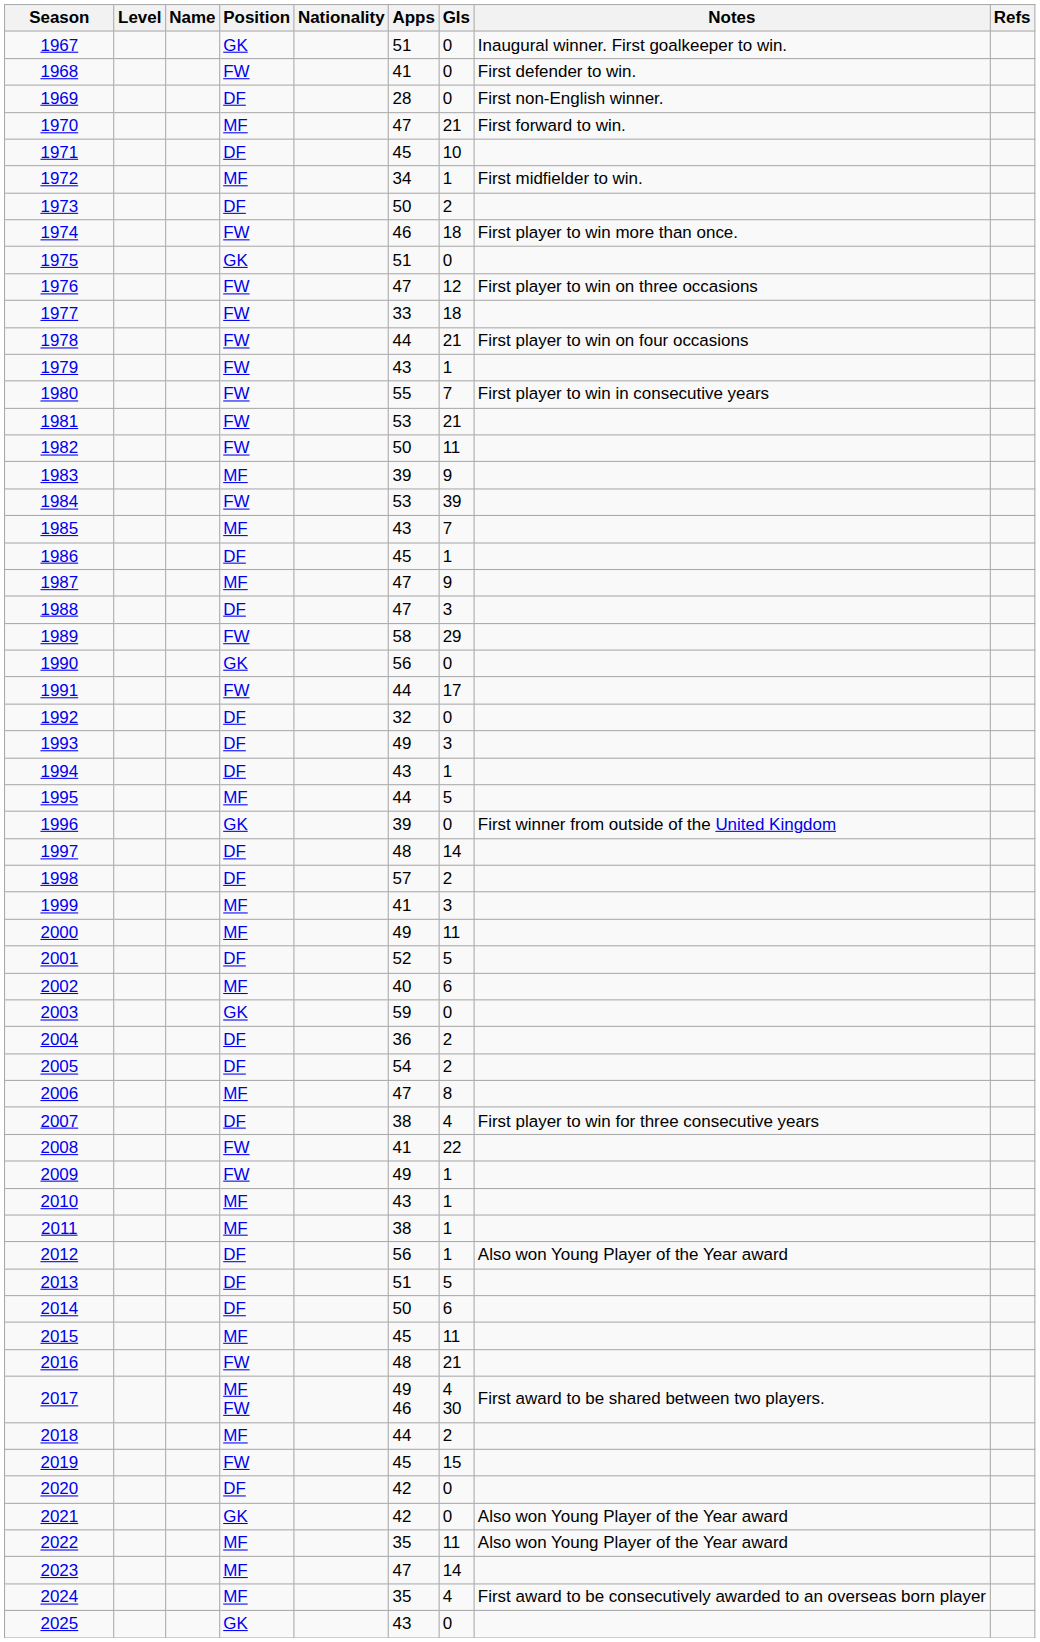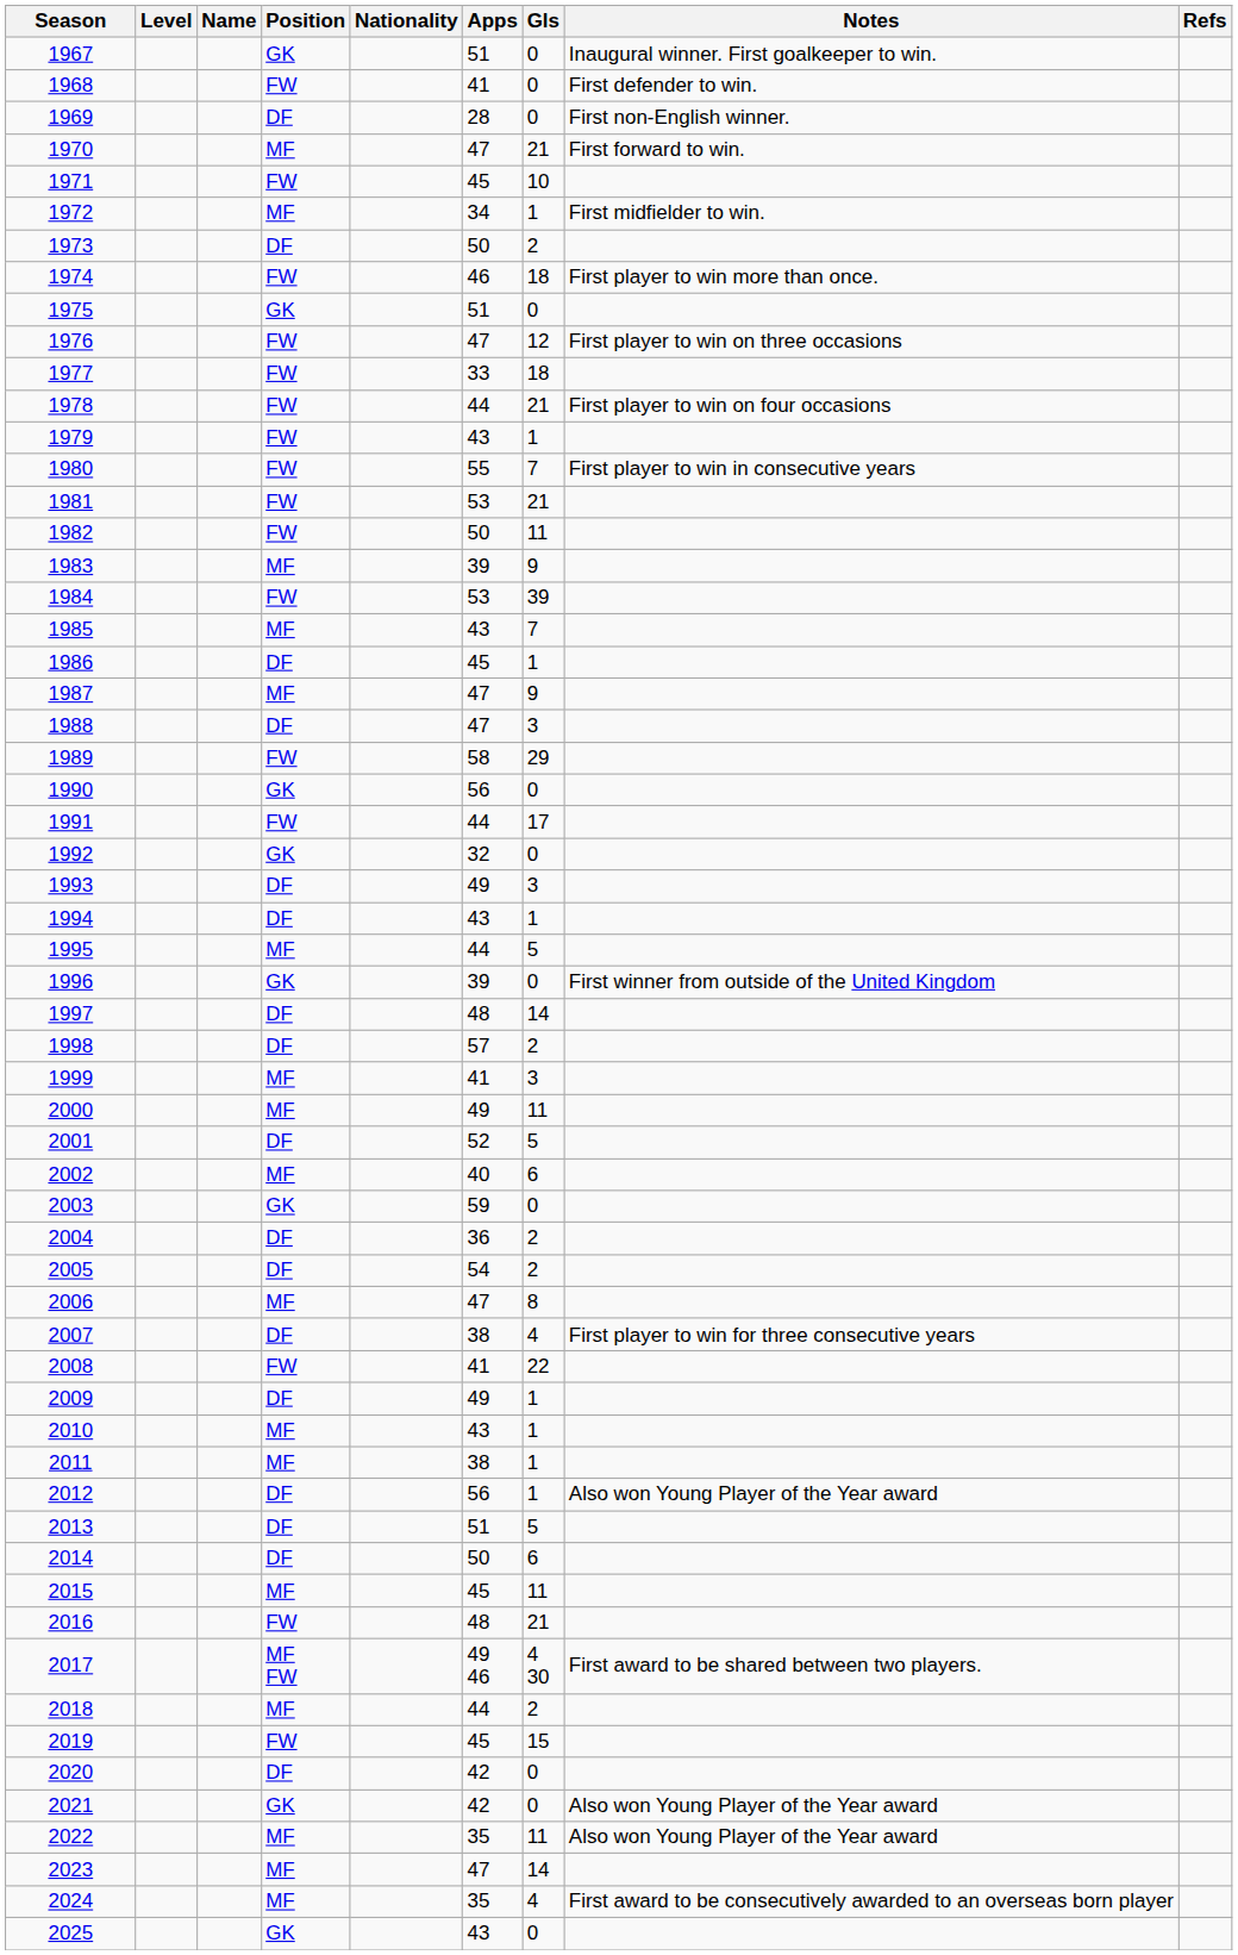 <table class="wikitable sortable" style="text-align: left;">
 <tr>
 <th style="width:6em">Season</th>
 <th>Level</th>
 <th>Name</th>
 <th>Position</th>
 <th>Nationality</th>
 <th>Apps</th>
 <th>Gls</th>
 <th class="unsortable">Notes</th>
 <th class="unsortable">Refs</th>
 </tr>
 <tr>
 <td align=center><a href='#'>1967</a></td>
 <td align="center"></td>
 <td></td>
 <td><a href='#'>GK</a></td>
 <td></td>
 <td>51</td>
 <td>0</td>
 <td>Inaugural winner.  First goalkeeper to win.</td>
 <td></td>
 </tr>
 <tr>
 <td align=center><a href='#'>1968</a></td>
 <td align="center"></td>
 <td></td>
 <td><a href='#'>FW</a></td>
 <td></td>
 <td>41</td>
 <td>0</td>
 <td>First defender to win.</td>
 <td></td>
 </tr>
 <tr>
 <td align=center><a href='#'>1969</a></td>
 <td align="center"></td>
 <td></td>
 <td><a href='#'>DF</a></td>
 <td></td>
 <td>28</td>
 <td>0</td>
 <td>First non-English winner.</td>
 <td></td>
 </tr>
 <tr>
 <td align=center><a href='#'>1970</a></td>
 <td align="center"></td>
 <td></td>
 <td><a href='#'>MF</a></td>
 <td></td>
 <td>47</td>
 <td>21</td>
 <td>First forward to win.</td>
 <td></td>
 </tr>
 <tr>
 <td align=center><a href='#'>1971</a></td>
 <td align="center"></td>
 <td></td>
-<td><a href='#'>DF</a></td>
+<td><a href='#'>FW</a></td>
 <td></td>
 <td>45</td>
 <td>10</td>
 <td></td>
 <td></td>
 </tr>
 <tr>
 <td align=center><a href='#'>1972</a></td>
 <td align="center"></td>
 <td></td>
 <td><a href='#'>MF</a></td>
 <td></td>
 <td>34</td>
 <td>1</td>
 <td>First midfielder to win.</td>
 <td></td>
 </tr>
 <tr>
 <td align=center><a href='#'>1973</a></td>
 <td align="center"></td>
 <td></td>
 <td><a href='#'>DF</a></td>
 <td></td>
 <td>50</td>
 <td>2</td>
 <td></td>
 <td></td>
 </tr>
 <tr>
 <td align=center><a href='#'>1974</a></td>
 <td align="center"></td>
 <td></td>
 <td><a href='#'>FW</a></td>
 <td></td>
 <td>46</td>
 <td>18</td>
 <td>First player to win more than once.</td>
 <td></td>
 </tr>
 <tr>
 <td align=center><a href='#'>1975</a></td>
 <td align="center"></td>
 <td></td>
 <td><a href='#'>GK</a></td>
 <td></td>
 <td>51</td>
 <td>0</td>
 <td></td>
 <td></td>
 </tr>
 <tr>
 <td align=center><a href='#'>1976</a></td>
 <td align="center"></td>
 <td></td>
 <td><a href='#'>FW</a></td>
 <td></td>
 <td>47</td>
 <td>12</td>
 <td>First player to win on three occasions</td>
 <td></td>
 </tr>
 <tr>
 <td align=center><a href='#'>1977</a></td>
 <td align="center"></td>
 <td></td>
 <td><a href='#'>FW</a></td>
 <td></td>
 <td>33</td>
 <td>18</td>
 <td></td>
 <td></td>
 </tr>
 <tr>
 <td align=center><a href='#'>1978</a></td>
 <td align="center"></td>
 <td></td>
 <td><a href='#'>FW</a></td>
 <td></td>
 <td>44</td>
 <td>21</td>
 <td>First player to win on four occasions</td>
 <td></td>
 </tr>
 <tr>
 <td align=center><a href='#'>1979</a></td>
 <td align="center"></td>
 <td></td>
 <td><a href='#'>FW</a></td>
 <td></td>
 <td>43</td>
 <td>1</td>
 <td></td>
 <td></td>
 </tr>
 <tr>
 <td align=center><a href='#'>1980</a></td>
 <td align="center"></td>
 <td></td>
 <td><a href='#'>FW</a></td>
 <td></td>
 <td>55</td>
 <td>7</td>
 <td>First player to win in consecutive years</td>
 <td></td>
 </tr>
 <tr>
 <td align=center><a href='#'>1981</a></td>
 <td align="center"></td>
 <td></td>
 <td><a href='#'>FW</a></td>
 <td></td>
 <td>53</td>
 <td>21</td>
 <td></td>
 <td></td>
 </tr>
 <tr>
 <td align=center><a href='#'>1982</a></td>
 <td align="center"></td>
 <td></td>
 <td><a href='#'>FW</a></td>
 <td></td>
 <td>50</td>
 <td>11</td>
 <td></td>
 <td></td>
 </tr>
 <tr>
 <td align=center><a href='#'>1983</a></td>
 <td align="center"></td>
 <td></td>
 <td><a href='#'>MF</a></td>
 <td></td>
 <td>39</td>
 <td>9</td>
 <td></td>
 <td></td>
 </tr>
 <tr>
 <td align=center><a href='#'>1984</a></td>
 <td align="center"></td>
 <td></td>
 <td><a href='#'>FW</a></td>
 <td></td>
 <td>53</td>
 <td>39</td>
 <td></td>
 <td></td>
 </tr>
 <tr>
 <td align=center><a href='#'>1985</a></td>
 <td align="center"></td>
 <td></td>
 <td><a href='#'>MF</a></td>
 <td></td>
 <td>43</td>
 <td>7</td>
 <td></td>
 <td></td>
 </tr>
 <tr>
 <td align=center><a href='#'>1986</a></td>
 <td align="center"></td>
 <td></td>
 <td><a href='#'>DF</a></td>
 <td></td>
 <td>45</td>
 <td>1</td>
 <td></td>
 <td></td>
 </tr>
 <tr>
 <td align=center><a href='#'>1987</a></td>
 <td align="center"></td>
 <td></td>
 <td><a href='#'>MF</a></td>
 <td></td>
 <td>47</td>
 <td>9</td>
 <td></td>
 <td></td>
 </tr>
 <tr>
 <td align=center><a href='#'>1988</a></td>
 <td align="center"></td>
 <td></td>
 <td><a href='#'>DF</a></td>
 <td></td>
 <td>47</td>
 <td>3</td>
 <td></td>
 <td></td>
 </tr>
 <tr>
 <td align=center><a href='#'>1989</a></td>
 <td align="center"></td>
 <td></td>
 <td><a href='#'>FW</a></td>
 <td></td>
 <td>58</td>
 <td>29</td>
 <td></td>
 <td></td>
 </tr>
 <tr>
 <td align=center><a href='#'>1990</a></td>
 <td align="center"></td>
 <td></td>
 <td><a href='#'>GK</a></td>
 <td></td>
 <td>56</td>
 <td>0</td>
 <td></td>
 <td></td>
 </tr>
 <tr>
 <td align=center><a href='#'>1991</a></td>
 <td align=center></td>
 <td></td>
 <td><a href='#'>FW</a></td>
 <td></td>
 <td>44</td>
 <td>17</td>
 <td></td>
 <td></td>
 </tr>
 <tr>
 <td align=center><a href='#'>1992</a></td>
 <td align=center></td>
 <td></td>
-<td><a href='#'>DF</a></td>
+<td><a href='#'>GK</a></td>
 <td></td>
 <td>32</td>
 <td>0</td>
 <td></td>
 <td></td>
 </tr>
 <tr>
 <td align=center><a href='#'>1993</a></td>
 <td align=center></td>
 <td></td>
 <td><a href='#'>DF</a></td>
 <td></td>
 <td>49</td>
 <td>3</td>
 <td></td>
 <td></td>
 </tr>
 <tr>
 <td align=center><a href='#'>1994</a></td>
 <td align=center></td>
 <td></td>
 <td><a href='#'>DF</a></td>
 <td></td>
 <td>43</td>
 <td>1</td>
 <td></td>
 <td></td>
 </tr>
 <tr>
 <td align=center><a href='#'>1995</a></td>
 <td align=center></td>
 <td></td>
 <td><a href='#'>MF</a></td>
 <td></td>
 <td>44</td>
 <td>5</td>
 <td></td>
 <td></td>
 </tr>
 <tr>
 <td align=center><a href='#'>1996</a></td>
 <td align=center></td>
 <td></td>
 <td><a href='#'>GK</a></td>
 <td></td>
 <td>39</td>
 <td>0</td>
 <td>First winner from outside of the <a href='#'>United Kingdom</a></td>
 <td></td>
 </tr>
 <tr>
 <td align=center><a href='#'>1997</a></td>
 <td align=center></td>
 <td></td>
 <td><a href='#'>DF</a></td>
 <td></td>
 <td>48</td>
 <td>14</td>
 <td></td>
 <td></td>
 </tr>
 <tr>
 <td align=center><a href='#'>1998</a></td>
 <td align=center></td>
 <td></td>
 <td><a href='#'>DF</a></td>
 <td></td>
 <td>57</td>
 <td>2</td>
 <td></td>
 <td></td>
 </tr>
 <tr>
 <td align=center><a href='#'>1999</a></td>
 <td align=center></td>
 <td></td>
 <td><a href='#'>MF</a></td>
 <td></td>
 <td>41</td>
 <td>3</td>
 <td></td>
 <td></td>
 </tr>
 <tr>
 <td align=center><a href='#'>2000</a></td>
 <td align=center></td>
 <td></td>
 <td><a href='#'>MF</a></td>
 <td></td>
 <td>49</td>
 <td>11</td>
 <td></td>
 <td></td>
 </tr>
 <tr>
 <td align=center><a href='#'>2001</a></td>
 <td align=center></td>
 <td></td>
 <td><a href='#'>DF</a></td>
 <td></td>
 <td>52</td>
 <td>5</td>
 <td></td>
 <td></td>
 </tr>
 <tr>
 <td align=center><a href='#'>2002</a></td>
 <td align=center></td>
 <td></td>
 <td><a href='#'>MF</a></td>
 <td></td>
 <td>40</td>
 <td>6</td>
 <td></td>
 <td></td>
 </tr>
 <tr>
 <td align=center><a href='#'>2003</a></td>
 <td align=center></td>
 <td></td>
 <td><a href='#'>GK</a></td>
 <td></td>
 <td>59</td>
 <td>0</td>
 <td></td>
 <td></td>
 </tr>
 <tr>
 <td align=center><a href='#'>2004</a></td>
 <td align=center></td>
 <td></td>
 <td><a href='#'>DF</a></td>
 <td></td>
 <td>36</td>
 <td>2</td>
 <td></td>
 <td></td>
 </tr>
 <tr>
 <td align=center><a href='#'>2005</a></td>
 <td align=center></td>
 <td></td>
 <td><a href='#'>DF</a></td>
 <td></td>
 <td>54</td>
 <td>2</td>
 <td></td>
 <td></td>
 </tr>
 <tr>
 <td align=center><a href='#'>2006</a></td>
 <td align=center></td>
 <td></td>
 <td><a href='#'>MF</a></td>
 <td></td>
 <td>47</td>
 <td>8</td>
 <td></td>
 <td></td>
 </tr>
 <tr>
 <td align=center><a href='#'>2007</a></td>
 <td align=center></td>
 <td></td>
 <td><a href='#'>DF</a></td>
 <td></td>
 <td>38</td>
 <td>4</td>
 <td>First player to win for three consecutive years</td>
 <td></td>
 </tr>
 <tr>
 <td align=center><a href='#'>2008</a></td>
 <td align=center></td>
 <td></td>
 <td><a href='#'>FW</a></td>
 <td></td>
 <td>41</td>
 <td>22</td>
 <td></td>
 <td></td>
 </tr>
 <tr>
 <td align=center><a href='#'>2009</a></td>
 <td align=center></td>
 <td></td>
-<td><a href='#'>FW</a></td>
+<td><a href='#'>DF</a></td>
 <td></td>
 <td>49</td>
 <td>1</td>
 <td></td>
 <td></td>
 </tr>
 <tr>
 <td align=center><a href='#'>2010</a></td>
 <td align=center></td>
 <td></td>
 <td><a href='#'>MF</a></td>
 <td></td>
 <td>43</td>
 <td>1</td>
 <td></td>
 <td></td>
 </tr>
 <tr>
 <td align=center><a href='#'>2011</a></td>
 <td align=center></td>
 <td></td>
 <td><a href='#'>MF</a></td>
 <td></td>
 <td>38</td>
 <td>1</td>
 <td></td>
 <td></td>
 </tr>
 <tr>
 <td align=center><a href='#'>2012</a></td>
 <td align=center></td>
 <td></td>
 <td><a href='#'>DF</a></td>
 <td></td>
 <td>56</td>
 <td>1</td>
 <td>Also won Young Player of the Year award</td>
 <td></td>
 </tr>
 <tr>
 <td align=center><a href='#'>2013</a></td>
 <td align=center></td>
 <td></td>
 <td><a href='#'>DF</a></td>
 <td></td>
 <td>51</td>
 <td>5</td>
 <td></td>
 <td></td>
 </tr>
 <tr>
 <td align=center><a href='#'>2014</a></td>
 <td align=center></td>
 <td></td>
 <td><a href='#'>DF</a></td>
 <td></td>
 <td>50</td>
 <td>6</td>
 <td></td>
 <td></td>
 </tr>
 <tr>
 <td align=center><a href='#'>2015</a></td>
 <td align=center></td>
 <td></td>
 <td><a href='#'>MF</a></td>
 <td></td>
 <td>45</td>
 <td>11</td>
 <td></td>
 <td></td>
 </tr>
 <tr>
 <td align=center><a href='#'>2016</a></td>
 <td align=center></td>
 <td></td>
 <td><a href='#'>FW</a></td>
 <td></td>
 <td>48</td>
 <td>21</td>
 <td></td>
 <td></td>
 </tr>
 <tr>
 <td align=center><a href='#'>2017</a></td>
 <td align=center></td>
 <td><br></td>
 <td><a href='#'>MF</a><br><a href='#'>FW</a></td>
 <td><br></td>
 <td>49<br>46</td>
 <td>4<br>30</td>
 <td>First award to be shared between two players.</td>
 <td></td>
 </tr>
 <tr>
 <td align=center><a href='#'>2018</a></td>
 <td align=center></td>
 <td></td>
 <td><a href='#'>MF</a></td>
 <td></td>
 <td>44</td>
 <td>2</td>
 <td></td>
 <td></td>
 </tr>
 <tr>
 <td align=center><a href='#'>2019</a></td>
 <td align=center></td>
 <td></td>
 <td><a href='#'>FW</a></td>
 <td></td>
 <td>45</td>
 <td>15</td>
 <td></td>
 <td></td>
 </tr>
 <tr>
 <td align=center><a href='#'>2020</a></td>
 <td align=center></td>
 <td></td>
 <td><a href='#'>DF</a></td>
 <td></td>
 <td>42</td>
 <td>0</td>
 <td></td>
 <td></td>
 </tr>
 <tr>
 <td align=center><a href='#'>2021</a></td>
 <td align=center></td>
 <td></td>
 <td><a href='#'>GK</a></td>
 <td></td>
 <td>42</td>
 <td>0</td>
 <td>Also won Young Player of the Year award</td>
 <td></td>
 </tr>
 <tr>
 <td align=center><a href='#'>2022</a></td>
 <td align=center></td>
 <td></td>
 <td><a href='#'>MF</a></td>
 <td></td>
 <td>35</td>
 <td>11</td>
 <td>Also won Young Player of the Year award</td>
 <td></td>
 </tr>
 <tr>
 <td align=center><a href='#'>2023</a></td>
 <td align=center></td>
 <td></td>
 <td><a href='#'>MF</a></td>
 <td></td>
 <td>47</td>
 <td>14</td>
 <td></td>
 <td></td>
 </tr>
 <tr>
 <td align=center><a href='#'>2024</a></td>
 <td align=center></td>
 <td></td>
 <td><a href='#'>MF</a></td>
 <td></td>
 <td>35</td>
 <td>4</td>
 <td>First award to be consecutively awarded to an overseas born player</td>
 <td></td>
 </tr>
 <tr>
 <td align=center><a href='#'>2025</a></td>
 <td align=center></td>
 <td></td>
 <td><a href='#'>GK</a></td>
 <td></td>
 <td>43</td>
 <td>0</td>
 <td></td>
 <td></td>
 </tr>
 </table>
